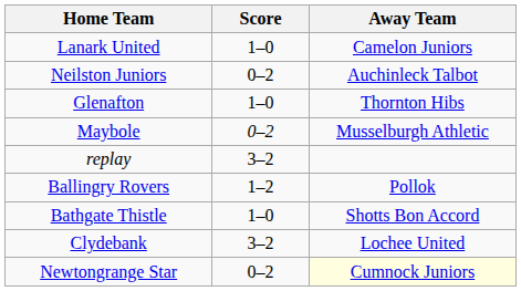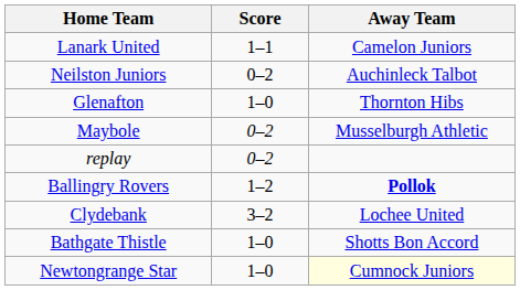 <table class="wikitable" style="text-align: center">
 <tr>
 <th width=180>Home Team</th>
 <th width=80>Score</th>
 <th width=180>Away Team</th>
 </tr>
 <tr>
 <td><a href='#'>Lanark United</a></td>
-<td>1–0</td>
+<td>1–1</td>
 <td><a href='#'>Camelon Juniors</a></td>
 </tr>
 <tr>
 <td><a href='#'>Neilston Juniors</a></td>
 <td>0–2</td>
 <td><a href='#'>Auchinleck Talbot</a></td>
 </tr>
 <tr>
 <td><a href='#'>Glenafton</a></td>
 <td>1–0</td>
 <td><a href='#'>Thornton Hibs</a></td>
 </tr>
 <tr>
 <td><a href='#'>Maybole</a></td>
 <td><em>0–2</em></td>
 <td><a href='#'>Musselburgh Athletic</a></td>
 </tr>
 <tr>
 <td><em>replay</em></td>
-<td>3–2</td>
+<td><em>0–2</em></td>
 <td></td>
 </tr>
 <tr>
 <td><a href='#'>Ballingry Rovers</a></td>
 <td>1–2</td>
-<td><a href='#'>Pollok</a></td>
+<td><strong><a href='#'>Pollok</a></strong></td>
+</tr>
+<tr>
+<td><a href='#'>Clydebank</a></td>
+<td>3–2</td>
+<td><a href='#'>Lochee United</a></td>
 </tr>
 <tr>
 <td><a href='#'>Bathgate Thistle</a></td>
 <td>1–0</td>
 <td><a href='#'>Shotts Bon Accord</a></td>
 </tr>
 <tr>
-<td><a href='#'>Clydebank</a></td>
-<td>3–2</td>
-<td><a href='#'>Lochee United</a></td>
-</tr>
-<tr>
 <td><a href='#'>Newtongrange Star</a></td>
-<td>0–2</td>
+<td>1–0</td>
 <td style="background: lightyellow;"><a href='#'>Cumnock Juniors</a></td>
 </tr>
 </table>
